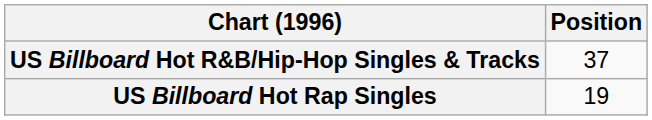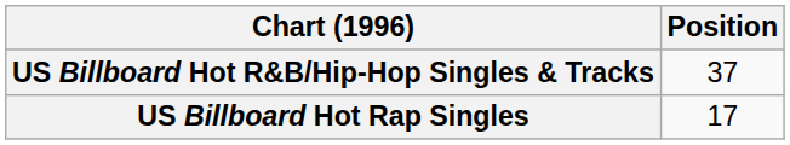 <table class="wikitable sortable plainrowheaders">
 <tr>
 <th scope="col">Chart (1996)</th>
 <th scope="col">Position</th>
 </tr>
 <tr>
 <th scope="row">US <em>Billboard</em> Hot R&B/Hip-Hop Singles & Tracks</th>
 <td align="center">37</td>
 </tr>
 <tr>
 <th scope="row">US <em>Billboard</em> Hot Rap Singles</th>
-<td align="center">19</td>
+<td align="center">17</td>
 </tr>
 </table>
